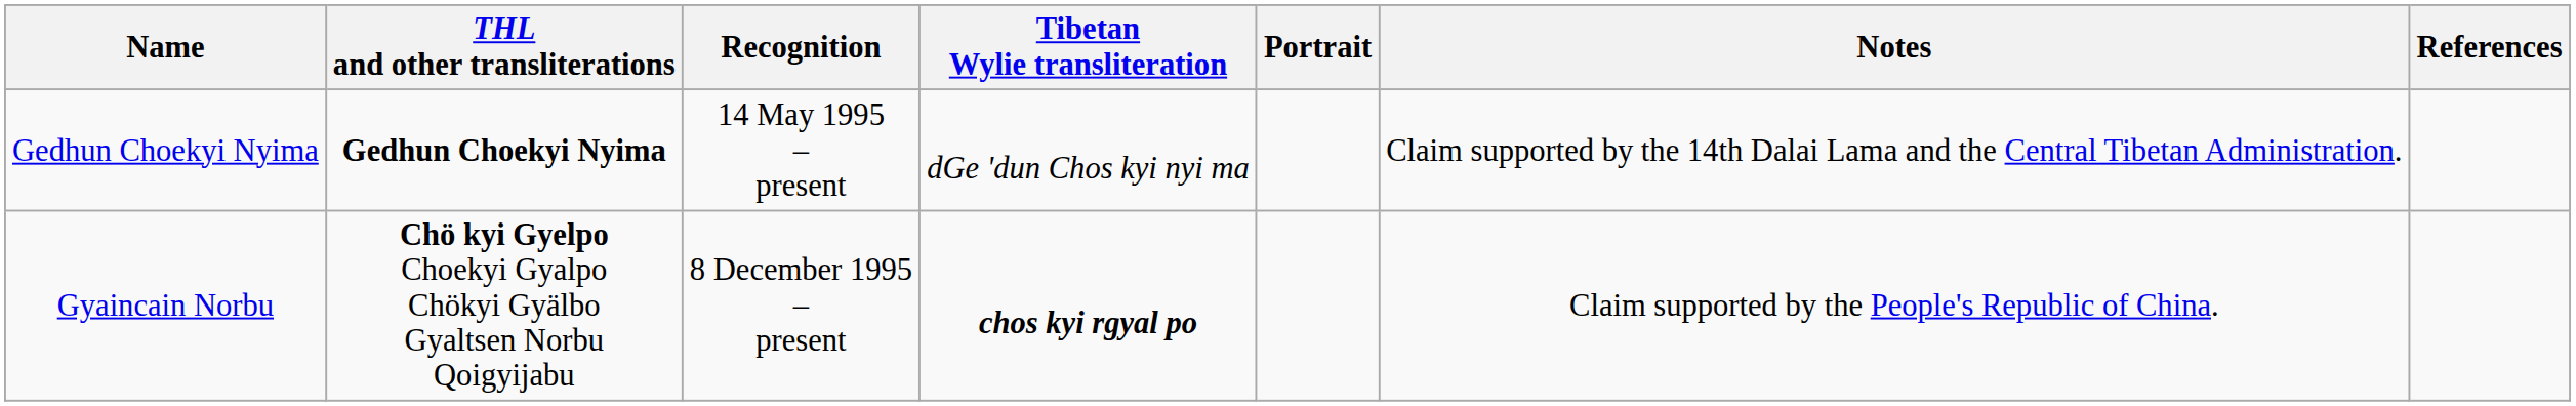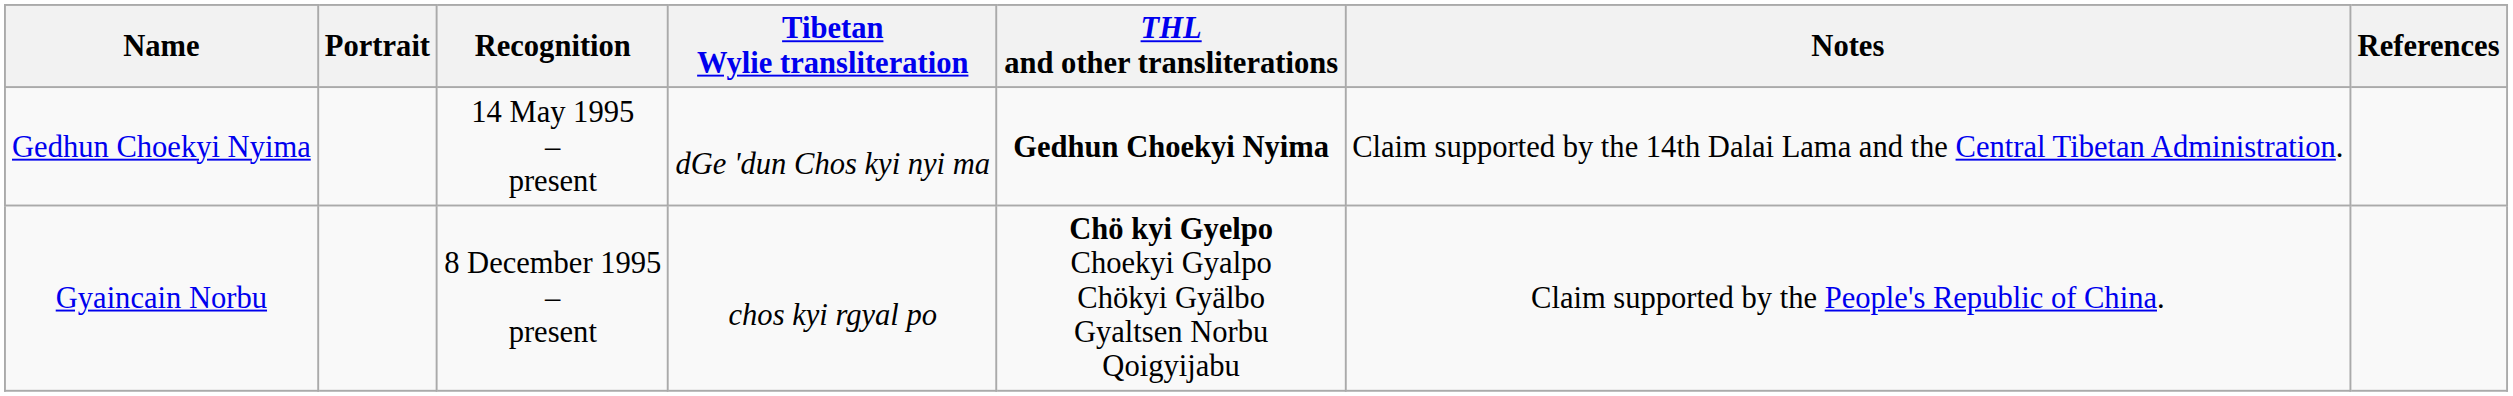 <table class="wikitable" style="text-align:center">
 <tr>
 <th>Name<br></th>
-<th><em><a href='#'>THL</a></em><br>and other transliterations</th>
+<th>Portrait</th>
 <th>Recognition</th>
 <th><a href='#'>Tibetan</a><br><a href='#'>Wylie transliteration</a></th>
-<th>Portrait</th>
+<th><em><a href='#'>THL</a></em><br>and other transliterations</th>
 <th>Notes</th>
 <th>References</th>
 </tr>
 <tr>
 <td><a href='#'>Gedhun Choekyi Nyima</a><br></td>
-<td><strong>Gedhun Choekyi Nyima</strong></td>
+<td></td>
 <td>14 May 1995<br>–<br>present</td>
 <td><br><em>dGe 'dun Chos kyi nyi ma</em></td>
-<td></td>
+<td><strong>Gedhun Choekyi Nyima</strong></td>
 <td>Claim supported by the 14th Dalai Lama and the <a href='#'>Central Tibetan Administration</a>.</td>
 <td></td>
 </tr>
 <tr>
 <td><a href='#'>Gyaincain Norbu</a><br></td>
+<td></td>
+<td>8 December 1995<br>–<br>present</td>
+<td><br><em>chos kyi rgyal po</em></td>
 <td><strong>Chö kyi Gyelpo</strong><br>Choekyi Gyalpo<br>Chökyi Gyälbo<br>Gyaltsen Norbu<br>Qoigyijabu</td>
-<td>8 December 1995<br>–<br>present</td>
-<td><strong><br><em>chos kyi rgyal po</em></strong></td>
-<td></td>
 <td>Claim supported by the <a href='#'>People's Republic of China</a>.</td>
 <td></td>
 </tr>
 </table>
